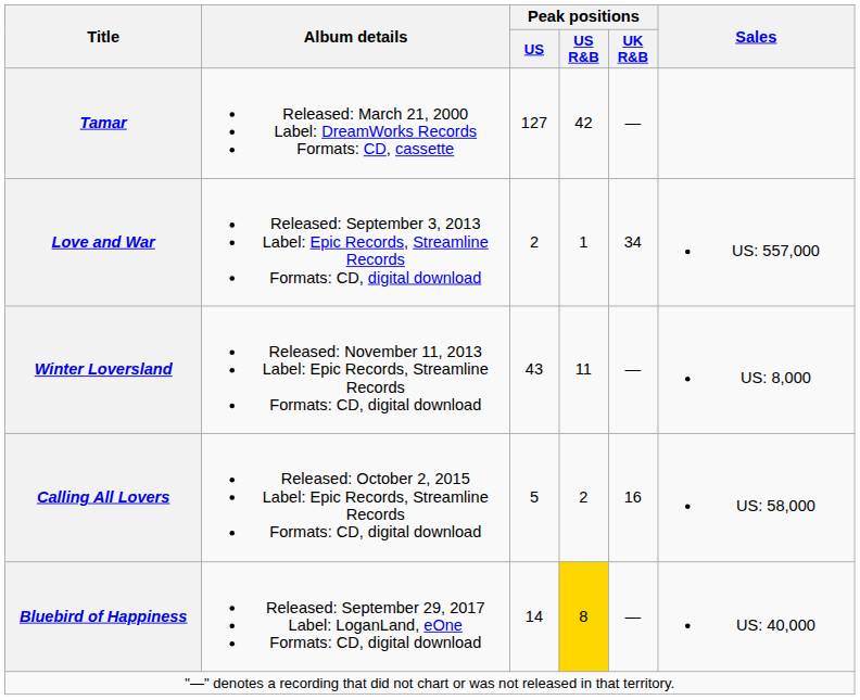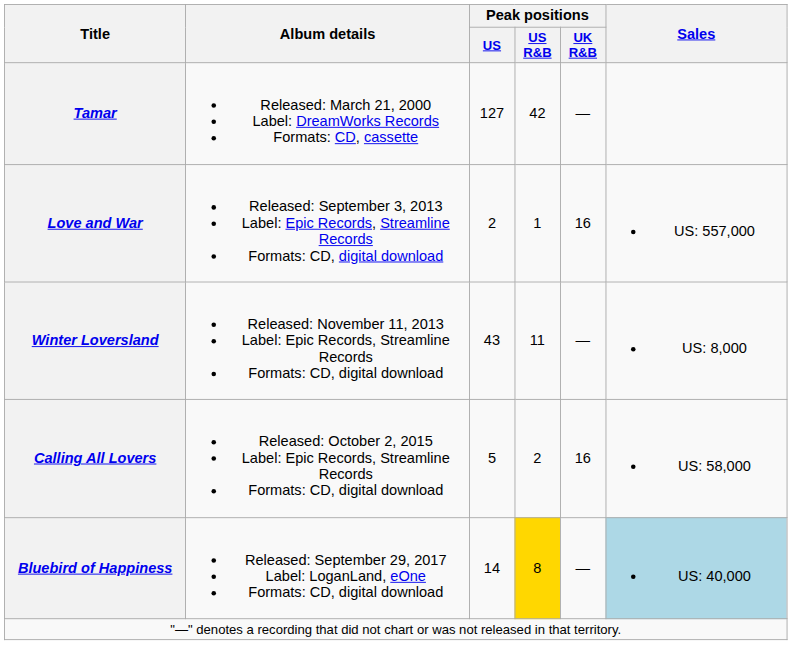 <table class="wikitable plainrowheaders" style="text-align:center;">
 <tr>
 <th scope="col" rowspan="2" style="width:12em;">Title</th>
 <th scope="col" rowspan="2" style="width:19em;">Album details</th>
 <th scope="col" colspan="3">Peak positions</th>
 <th scope="col" rowspan="2" style="width:12em;"><a href='#'>Sales</a></th>
 </tr>
 <tr>
 <th scope="col" style="width:3em;font-size:90%;"><a href='#'>US</a><br></th>
 <th scope="col" style="width:3em;font-size:90%;"><a href='#'>US<br>R&B</a><br></th>
 <th scope="col" style="width:3em;font-size:90%;"><a href='#'>UK<br>R&B</a><br></th>
 </tr>
 <tr>
 <th scope="row"><em><a href='#'>Tamar</a></em></th>
 <td><br><ul><li>Released: March 21, 2000</li><li>Label: <a href='#'>DreamWorks Records</a></li><li>Formats: <a href='#'>CD</a>, <a href='#'>cassette</a></li></ul></td>
 <td>127</td>
 <td>42</td>
 <td>—</td>
 <td></td>
 </tr>
 <tr>
 <th scope="row"><em><a href='#'>Love and War</a></em></th>
 <td><br><ul><li>Released: September 3, 2013</li><li>Label: <a href='#'>Epic Records</a>, <a href='#'>Streamline Records</a></li><li>Formats: CD, <a href='#'>digital download</a></li></ul></td>
 <td>2</td>
 <td>1</td>
-<td>34</td>
+<td>16</td>
 <td><br><ul><li>US: 557,000</li></ul></td>
 </tr>
 <tr>
 <th scope="row"><em><a href='#'>Winter Loversland</a></em></th>
 <td><br><ul><li>Released: November 11, 2013</li><li>Label: Epic Records, Streamline Records</li><li>Formats: CD, digital download</li></ul></td>
 <td>43</td>
 <td>11</td>
 <td>—</td>
 <td><br><ul><li>US: 8,000</li></ul></td>
 </tr>
 <tr>
 <th scope="row"><em><a href='#'>Calling All Lovers</a></em></th>
 <td><br><ul><li>Released: October 2, 2015</li><li>Label: Epic Records, Streamline Records</li><li>Formats: CD, digital download</li></ul></td>
 <td>5</td>
 <td>2</td>
 <td>16</td>
 <td><br><ul><li>US: 58,000</li></ul></td>
 </tr>
 <tr>
 <th scope="row"><em><a href='#'>Bluebird of Happiness</a></em></th>
 <td><br><ul><li>Released: September 29, 2017</li><li>Label: LoganLand, <a href='#'>eOne</a></li><li>Formats: CD, digital download</li></ul></td>
 <td>14</td>
 <td style="background: gold;">8</td>
 <td>—</td>
-<td><br><ul><li>US: 40,000</li></ul></td>
+<td style="background: lightblue;"><br><ul><li>US: 40,000</li></ul></td>
 </tr>
 <tr>
 <td colspan="6" style="font-size:90%">"—" denotes a recording that did not chart or was not released in that territory.</td>
 </tr>
 </table>
